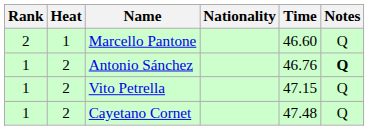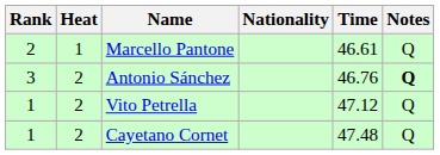 <table class="wikitable sortable" style="text-align:center">
 <tr>
 <th>Rank</th>
 <th>Heat</th>
 <th>Name</th>
 <th>Nationality</th>
 <th>Time</th>
 <th>Notes</th>
 </tr>
 <tr bgcolor=ccffcc>
 <td>2</td>
 <td>1</td>
 <td align=left><a href='#'>Marcello Pantone</a></td>
 <td align=left></td>
-<td>46.60</td>
+<td>46.61</td>
 <td>Q</td>
 </tr>
 <tr bgcolor=ccffcc>
-<td>1</td>
+<td>3</td>
 <td>2</td>
 <td align=left><a href='#'>Antonio Sánchez</a></td>
 <td align=left></td>
 <td>46.76</td>
 <td><strong>Q</strong></td>
 </tr>
 <tr bgcolor=ccffcc>
 <td>1</td>
 <td>2</td>
 <td align=left><a href='#'>Vito Petrella</a></td>
 <td align=left></td>
-<td>47.15</td>
+<td>47.12</td>
 <td>Q</td>
 </tr>
 <tr bgcolor=ccffcc>
 <td>1</td>
 <td>2</td>
 <td align=left><a href='#'>Cayetano Cornet</a></td>
 <td align=left></td>
 <td>47.48</td>
 <td>Q</td>
 </tr>
 </table>
